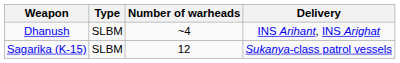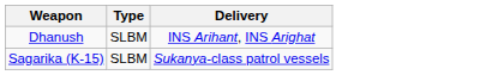 <table class="wikitable sortable" style="text-align: center;">
 <tr>
 <th>Weapon</th>
 <th>Type</th>
-<th>Number of warheads</th>
 <th>Delivery</th>
 </tr>
 <tr>
 <td><a href='#'>Dhanush</a></td>
 <td>SLBM</td>
-<td>~4</td>
 <td><a href='#'>INS <em>Arihant</em></a>, <a href='#'>INS <em>Arighat</em></a></td>
 </tr>
 <tr>
 <td><a href='#'>Sagarika (K-15)</a></td>
 <td>SLBM</td>
-<td>12</td>
 <td><a href='#'><em>Sukanya</em>-class patrol vessels</a></td>
 </tr>
 </table>
